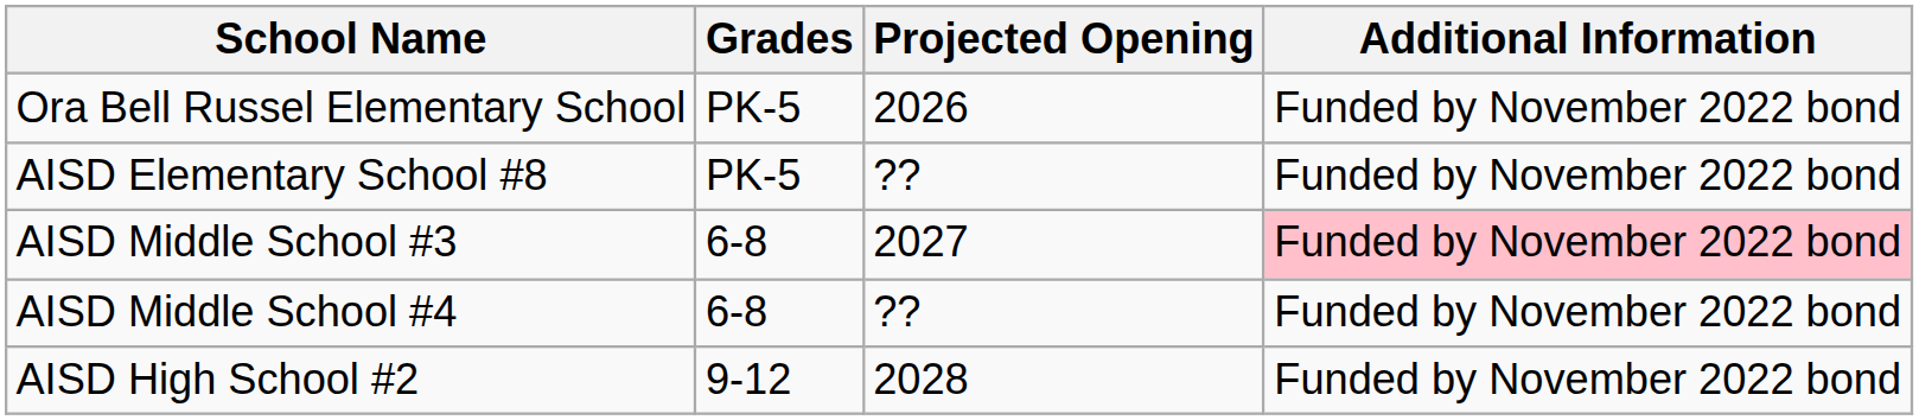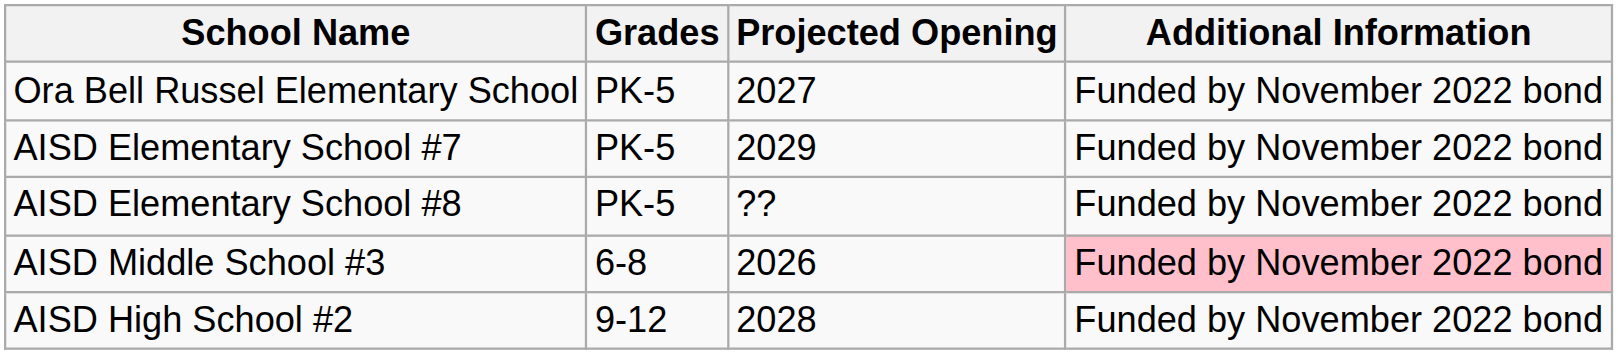 <table class="wikitable sortable">
 <tr>
 <th>School Name</th>
 <th>Grades</th>
 <th>Projected Opening</th>
 <th>Additional Information</th>
 </tr>
 <tr>
 <td>Ora Bell Russel Elementary School</td>
 <td>PK-5</td>
-<td>2026</td>
+<td>2027</td>
+<td>Funded by November 2022 bond</td>
+</tr>
+<tr>
+<td>AISD Elementary School #7</td>
+<td>PK-5</td>
+<td>2029</td>
 <td>Funded by November 2022 bond</td>
 </tr>
 <tr>
 <td>AISD Elementary School #8</td>
 <td>PK-5</td>
 <td>??</td>
 <td>Funded by November 2022 bond</td>
 </tr>
 <tr>
 <td>AISD Middle School #3</td>
 <td>6-8</td>
-<td>2027</td>
+<td>2026</td>
 <td style="background: pink;">Funded by November 2022 bond</td>
-</tr>
-<tr>
-<td>AISD Middle School #4</td>
-<td>6-8</td>
-<td>??</td>
-<td>Funded by November 2022 bond</td>
 </tr>
 <tr>
 <td>AISD High School #2</td>
 <td>9-12</td>
 <td>2028</td>
 <td>Funded by November 2022 bond</td>
 </tr>
 </table>
